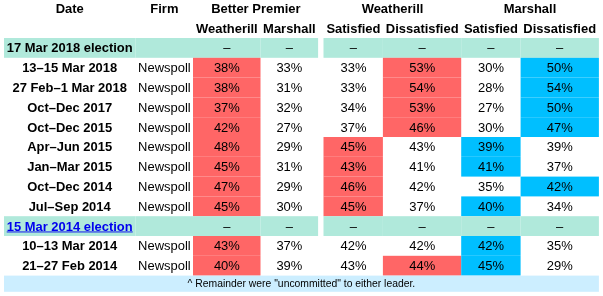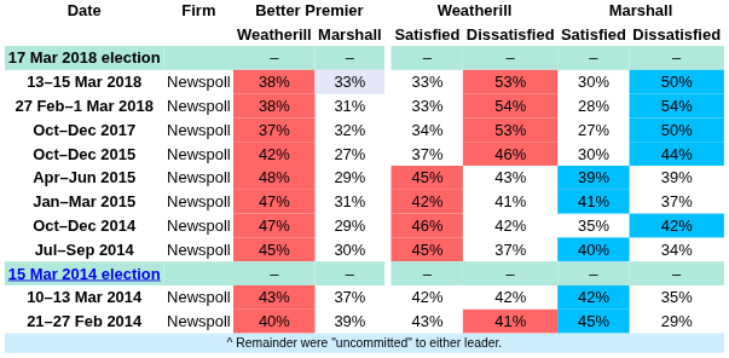 <table class="toccolours" cellpadding="3" cellspacing="0" style="float:left; margin-right:.5em; margin-top:.4em; font-size:90%; text-align:center">
 <tr>
 </tr>
 <tr>
 <th>Date</th>
 <th>Firm</th>
 <th colspan="2">Better Premier</th>
 <th></th>
 <th colspan="2">Weatherill</th>
 <th colspan="2">Marshall</th>
 <th></th>
 </tr>
 <tr>
 <th></th>
 <th></th>
 <th>Weatherill</th>
 <th>Marshall</th>
 <th></th>
 <th>Satisfied</th>
 <th>Dissatisfied</th>
 <th>Satisfied</th>
 <th>Dissatisfied</th>
 </tr>
 <tr>
 <th style="background:#b0e9db;">17 Mar 2018 election</th>
 <td style="background:#b0e9db;"></td>
 <td style="background:#b0e9db;">–</td>
 <td style="background:#b0e9db;">–</td>
 <td></td>
 <td style="background:#b0e9db;">–</td>
 <td style="background:#b0e9db;">–</td>
 <td style="background:#b0e9db;">–</td>
 <td style="background:#b0e9db;">–</td>
 </tr>
 <tr>
 <th>13–15 Mar 2018</th>
 <td>Newspoll</td>
 <td style="background:#f66;">38%</td>
-<td>33%</td>
+<td style="background: lavender;">33%</td>
 <td></td>
 <td>33%</td>
 <td style="background:#f66;">53%</td>
 <td>30%</td>
 <td style="background:#00bfff;">50%</td>
 </tr>
 <tr>
 <th>27 Feb–1 Mar 2018</th>
 <td>Newspoll</td>
 <td style="background:#f66;">38%</td>
 <td>31%</td>
 <td></td>
 <td>33%</td>
 <td style="background:#f66;">54%</td>
 <td>28%</td>
 <td style="background:#00bfff;">54%</td>
 </tr>
 <tr>
 <th>Oct–Dec 2017</th>
 <td>Newspoll</td>
 <td style="background:#f66;">37%</td>
 <td>32%</td>
 <td></td>
 <td>34%</td>
 <td style="background:#f66;">53%</td>
 <td>27%</td>
 <td style="background:#00bfff;">50%</td>
 </tr>
 <tr>
 <th>Oct–Dec 2015</th>
 <td>Newspoll</td>
 <td style="background:#f66;">42%</td>
 <td>27%</td>
 <td></td>
 <td>37%</td>
 <td style="background:#f66;">46%</td>
 <td>30%</td>
-<td style="background:#00bfff;">47%</td>
+<td style="background:#00bfff;">44%</td>
 </tr>
 <tr>
 <th>Apr–Jun 2015</th>
 <td>Newspoll</td>
 <td style="background:#f66;">48%</td>
 <td>29%</td>
 <td></td>
 <td style="background:#f66;">45%</td>
 <td>43%</td>
 <td style="background:#00bfff;">39%</td>
 <td>39%</td>
 </tr>
 <tr>
 <th>Jan–Mar 2015</th>
 <td>Newspoll</td>
-<td style="background:#f66;">45%</td>
+<td style="background:#f66;">47%</td>
 <td>31%</td>
 <td></td>
-<td style="background:#f66;">43%</td>
+<td style="background:#f66;">42%</td>
 <td>41%</td>
 <td style="background:#00bfff;">41%</td>
 <td>37%</td>
 </tr>
 <tr>
 <th>Oct–Dec 2014</th>
 <td>Newspoll</td>
 <td style="background:#f66;">47%</td>
 <td>29%</td>
 <td></td>
 <td style="background:#f66;">46%</td>
 <td>42%</td>
 <td>35%</td>
 <td style="background:#00bfff;">42%</td>
 </tr>
 <tr>
 <th>Jul–Sep 2014</th>
 <td>Newspoll</td>
 <td style="background:#f66;">45%</td>
 <td>30%</td>
 <td></td>
 <td style="background:#f66;">45%</td>
 <td>37%</td>
 <td style="background:#00bfff;">40%</td>
 <td>34%</td>
 </tr>
 <tr>
 <th style="background:#b0e9db;"><a href='#'>15 Mar 2014 election</a></th>
 <td style="background:#b0e9db;"></td>
 <td style="background:#b0e9db;">–</td>
 <td style="background:#b0e9db;">–</td>
 <td></td>
 <td style="background:#b0e9db;">–</td>
 <td style="background:#b0e9db;">–</td>
 <td style="background:#b0e9db;">–</td>
 <td style="background:#b0e9db;">–</td>
 </tr>
 <tr>
 <th>10–13 Mar 2014</th>
 <td>Newspoll</td>
 <td style="background:#f66;">43%</td>
 <td>37%</td>
 <td></td>
 <td>42%</td>
 <td>42%</td>
 <td style="background:#00bfff;">42%</td>
 <td>35%</td>
 </tr>
 <tr>
 <th>21–27 Feb 2014</th>
 <td>Newspoll</td>
 <td style="background:#f66;">40%</td>
 <td>39%</td>
 <td></td>
 <td>43%</td>
-<td style="background:#f66;">44%</td>
+<td style="background:#f66;">41%</td>
 <td style="background:#00bfff;">45%</td>
 <td>29%</td>
 </tr>
 <tr>
 <td colspan="9" style="font-size:80%; background:#cef;">^ Remainder were "uncommitted" to either leader.</td>
 </tr>
 </table>
